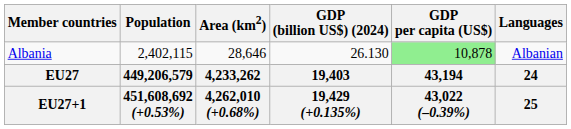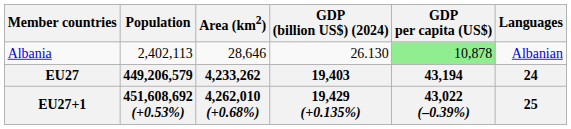 <table class="wikitable" style="text-align:right;">
 <tr>
 <th>Member countries</th>
 <th>Population</th>
 <th>Area (km<sup>2</sup>)</th>
 <th>GDP <br>(billion US$) (2024)</th>
 <th>GDP <br>per capita (US$)</th>
 <th>Languages</th>
 </tr>
 <tr>
 <td style="text-align:left;"> <a href='#'>Albania</a></td>
-<td>2,402,115 </td>
+<td>2,402,113 </td>
 <td>28,646</td>
 <td>26.130 </td>
 <td style="background: lightgreen;">10,878</td>
 <td><a href='#'>Albanian</a></td>
 </tr>
 <tr>
 <th>EU27</th>
 <th>449,206,579 </th>
 <th>4,233,262</th>
 <th>19,403 </th>
 <th>43,194</th>
 <th>24</th>
 </tr>
 <tr>
 <th>EU27+1</th>
 <th>451,608,692 <br> <em>(+0.53%)</em></th>
 <th>4,262,010 <br> <em>(+0.68%)</em></th>
 <th>19,429 <br> <em>(+0.135%)</em></th>
 <th>43,022 <br> <em>(–0.39%)</em></th>
 <th>25</th>
 </tr>
 </table>
